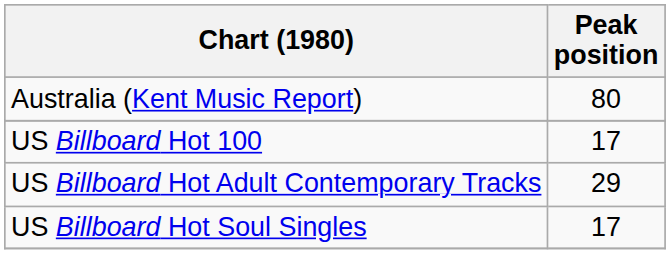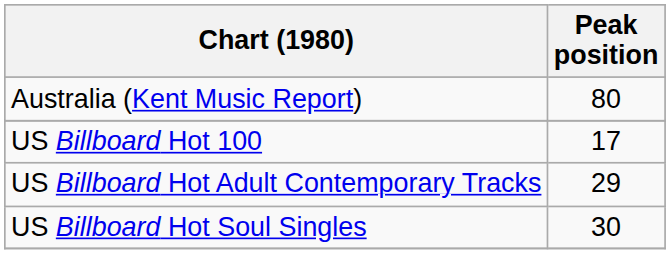 <table class="wikitable sortable">
 <tr>
 <th>Chart (1980)</th>
 <th>Peak<br>position</th>
 </tr>
 <tr>
 <td>Australia (<a href='#'>Kent Music Report</a>)</td>
 <td style="text-align:center;">80</td>
 </tr>
 <tr>
 </tr>
 <tr>
 <td>US <a href='#'><em>Billboard</em> Hot 100</a></td>
 <td style="text-align:center;">17</td>
 </tr>
 <tr>
 <td>US <a href='#'><em>Billboard</em> Hot Adult Contemporary Tracks</a></td>
 <td style="text-align:center;">29</td>
 </tr>
 <tr>
 <td>US <a href='#'><em>Billboard</em> Hot Soul Singles</a></td>
-<td style="text-align:center;">17</td>
+<td style="text-align:center;">30</td>
 </tr>
 <tr>
 </tr>
 </table>
